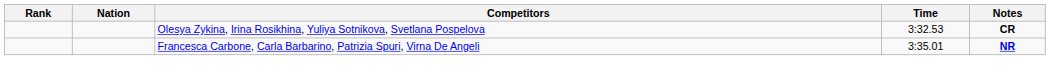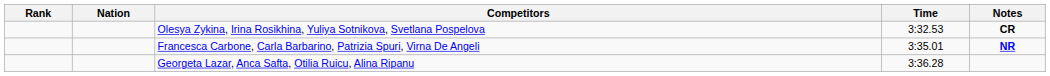 <table class="wikitable sortable" width=75% style="text-align:center; font-size:95%">
 <tr>
 <th>Rank</th>
 <th>Nation</th>
 <th>Competitors</th>
 <th>Time</th>
 <th>Notes</th>
 </tr>
 <tr>
 <td></td>
 <td align=left></td>
 <td align=left><a href='#'>Olesya Zykina</a>, <a href='#'>Irina Rosikhina</a>, <a href='#'>Yuliya Sotnikova</a>, <a href='#'>Svetlana Pospelova</a></td>
 <td>3:32.53</td>
 <td><strong>CR</strong></td>
 </tr>
 <tr>
 <td></td>
 <td align=left></td>
 <td align=left><a href='#'>Francesca Carbone</a>, <a href='#'>Carla Barbarino</a>, <a href='#'>Patrizia Spuri</a>, <a href='#'>Virna De Angeli</a></td>
 <td>3:35.01</td>
 <td><strong><a href='#'>NR</a></strong></td>
 </tr>
+<tr>
+<td></td>
+<td align=left></td>
+<td align=left><a href='#'>Georgeta Lazar</a>, <a href='#'>Anca Safta</a>, <a href='#'>Otilia Ruicu</a>, <a href='#'>Alina Ripanu</a></td>
+<td>3:36.28</td>
+<td></td>
+</tr>
 </table>
